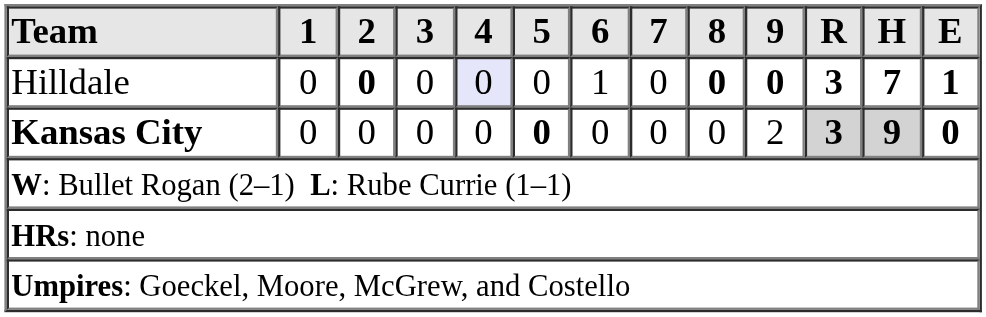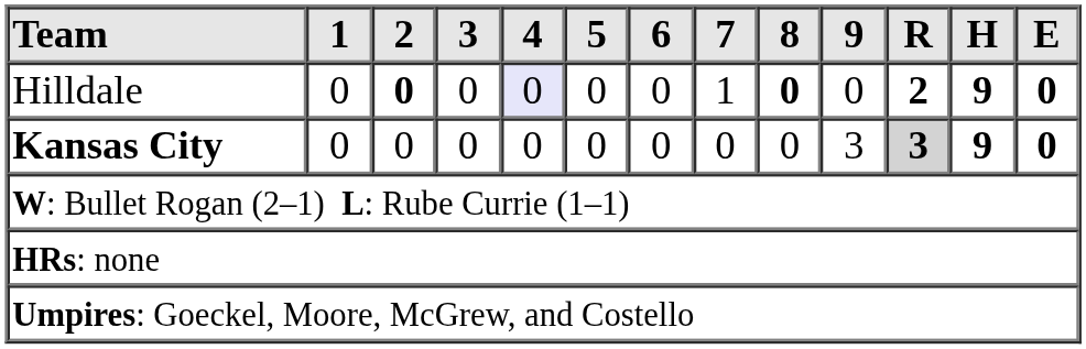 <table border=1 cellspacing=0 width=425 style="margin-left:3em;">
 <tr style="text-align:center; background-color:#e6e6e6;">
 <th align=left width=28%>Team</th>
 <th width=6%>1</th>
 <th width=6%>2</th>
 <th width=6%>3</th>
 <th width=6%>4</th>
 <th width=6%>5</th>
 <th width=6%>6</th>
 <th width=6%>7</th>
 <th width=6%>8</th>
 <th width=6%>9</th>
 <th width=6%>R</th>
 <th width=6%>H</th>
 <th width=6%>E</th>
 </tr>
 <tr style="text-align:center;">
 <td align=left>Hilldale</td>
 <td>0</td>
 <td><strong>0</strong></td>
 <td>0</td>
 <td style="background: lavender;">0</td>
 <td>0</td>
+<td>0</td>
 <td>1</td>
+<td><strong>0</strong></td>
 <td>0</td>
+<td><strong>2</strong></td>
+<td><strong>9</strong></td>
 <td><strong>0</strong></td>
-<td><strong>0</strong></td>
-<td><strong>3</strong></td>
-<td><strong>7</strong></td>
-<td><strong>1</strong></td>
 </tr>
 <tr style="text-align:center;">
 <td align=left><strong>Kansas City</strong></td>
 <td>0</td>
 <td>0</td>
 <td>0</td>
 <td>0</td>
-<td><strong>0</strong></td>
 <td>0</td>
 <td>0</td>
 <td>0</td>
-<td>2</td>
+<td>0</td>
+<td>3</td>
 <td style="background: lightgrey;"><strong>3</strong></td>
-<td style="background: lightgrey;"><strong>9</strong></td>
+<td><strong>9</strong></td>
 <td><strong>0</strong></td>
 </tr>
 <tr style="text-align:left;">
 <td colspan=14><small><strong>W</strong>: Bullet Rogan (2–1)  <strong>L</strong>: Rube Currie (1–1)  </small></td>
 </tr>
 <tr style="text-align:left;">
 <td colspan=14><small><strong>HRs</strong>: none</small></td>
 </tr>
 <tr style="text-align:left;">
 <td colspan=14><small><strong>Umpires</strong>: Goeckel, Moore, McGrew, and Costello</small></td>
 </tr>
 <tr style="text-align:left;">
 </tr>
 </table>
